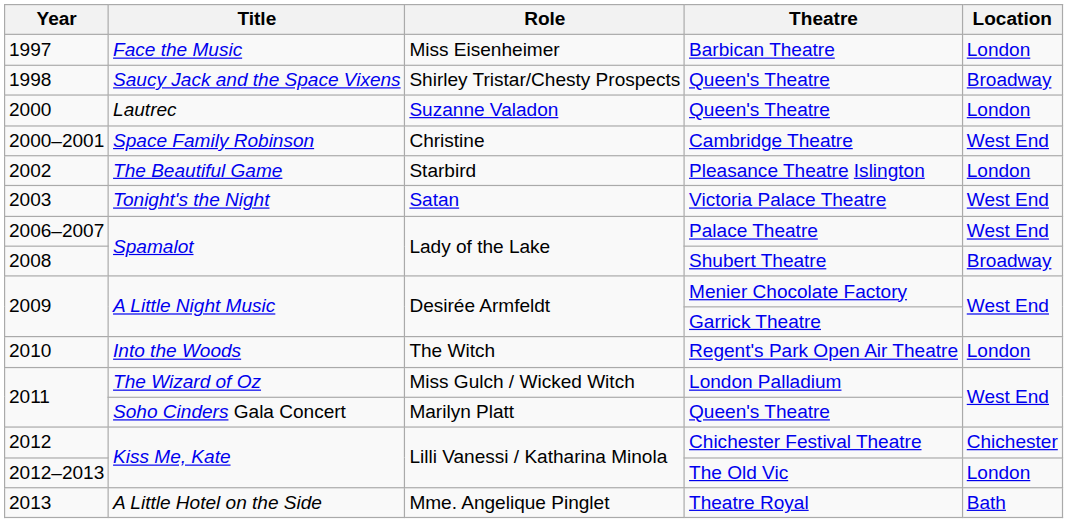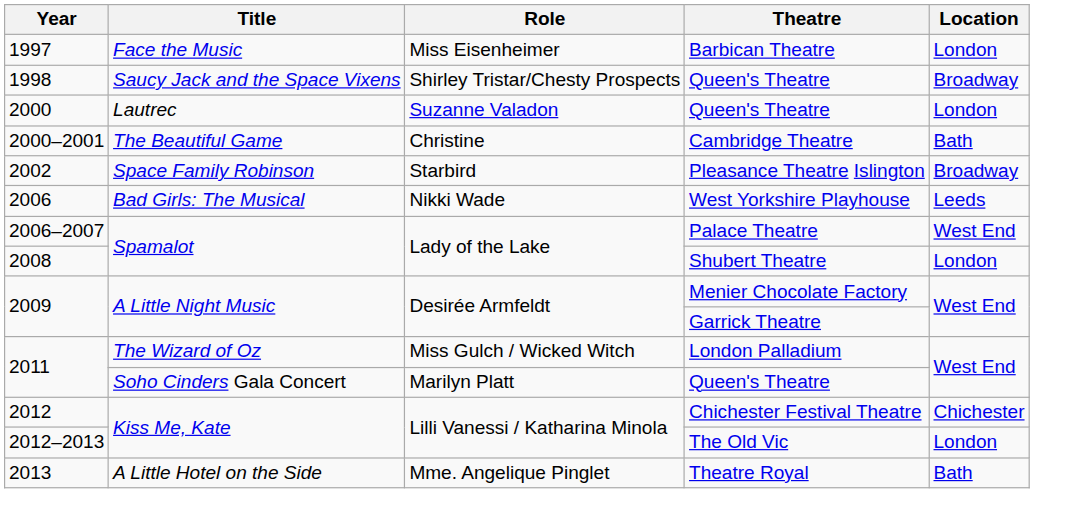 <table class="wikitable sortable">
 <tr>
 <th>Year</th>
 <th>Title</th>
 <th>Role</th>
 <th>Theatre</th>
 <th>Location</th>
 </tr>
 <tr>
 <td>1997</td>
 <td><em><a href='#'>Face the Music</a></em></td>
 <td>Miss Eisenheimer</td>
 <td><a href='#'>Barbican Theatre</a></td>
 <td><a href='#'>London</a></td>
 </tr>
 <tr>
 <td>1998</td>
 <td><em><a href='#'>Saucy Jack and the Space Vixens</a></em></td>
 <td>Shirley Tristar/Chesty Prospects</td>
 <td><a href='#'>Queen's Theatre</a></td>
 <td><a href='#'>Broadway</a></td>
 </tr>
 <tr>
 <td>2000</td>
 <td><em>Lautrec</em></td>
 <td><a href='#'>Suzanne Valadon</a></td>
 <td><a href='#'>Queen's Theatre</a></td>
 <td><a href='#'>London</a></td>
 </tr>
 <tr>
 <td>2000–2001</td>
-<td><em><a href='#'>Space Family Robinson</a></em></td>
+<td><em><a href='#'>The Beautiful Game</a></em></td>
 <td>Christine</td>
 <td><a href='#'>Cambridge Theatre</a></td>
-<td><a href='#'>West End</a></td>
+<td><a href='#'>Bath</a></td>
 </tr>
 <tr>
 <td>2002</td>
-<td><em><a href='#'>The Beautiful Game</a></em></td>
+<td><em><a href='#'>Space Family Robinson</a></em></td>
 <td>Starbird</td>
 <td><a href='#'>Pleasance Theatre</a> <a href='#'>Islington</a></td>
-<td><a href='#'>London</a></td>
+<td><a href='#'>Broadway</a></td>
 </tr>
 <tr>
-<td>2003</td>
-<td><em><a href='#'>Tonight's the Night</a></em></td>
-<td><a href='#'>Satan</a></td>
-<td><a href='#'>Victoria Palace Theatre</a></td>
-<td><a href='#'>West End</a></td>
+<td>2006</td>
+<td><em><a href='#'>Bad Girls: The Musical</a></em></td>
+<td>Nikki Wade</td>
+<td><a href='#'>West Yorkshire Playhouse</a></td>
+<td><a href='#'>Leeds</a></td>
 </tr>
 <tr>
 <td>2006–2007</td>
 <td rowspan="2"><em><a href='#'>Spamalot</a></em></td>
 <td rowspan="2">Lady of the Lake</td>
 <td><a href='#'>Palace Theatre</a></td>
 <td><a href='#'>West End</a></td>
 </tr>
 <tr>
 <td>2008</td>
 <td><a href='#'>Shubert Theatre</a></td>
-<td><a href='#'>Broadway</a></td>
+<td><a href='#'>London</a></td>
 </tr>
 <tr>
 <td rowspan="2">2009</td>
 <td rowspan="2"><em><a href='#'>A Little Night Music</a></em></td>
 <td rowspan="2">Desirée Armfeldt</td>
 <td><a href='#'>Menier Chocolate Factory</a></td>
 <td rowspan="2"><a href='#'>West End</a></td>
 </tr>
 <tr>
 <td><a href='#'>Garrick Theatre</a></td>
-</tr>
-<tr>
-<td>2010</td>
-<td><em><a href='#'>Into the Woods</a></em></td>
-<td>The Witch</td>
-<td><a href='#'>Regent's Park Open Air Theatre</a></td>
-<td><a href='#'>London</a></td>
 </tr>
 <tr>
 <td rowspan="2">2011</td>
 <td><em><a href='#'>The Wizard of Oz</a></em></td>
 <td>Miss Gulch / Wicked Witch</td>
 <td><a href='#'>London Palladium</a></td>
 <td rowspan="2"><a href='#'>West End</a></td>
 </tr>
 <tr>
 <td><em><a href='#'>Soho Cinders</a></em> Gala Concert</td>
 <td>Marilyn Platt</td>
 <td><a href='#'>Queen's Theatre</a></td>
 </tr>
 <tr>
 <td>2012</td>
 <td rowspan="2"><em><a href='#'>Kiss Me, Kate</a></em></td>
 <td rowspan="2">Lilli Vanessi / Katharina Minola</td>
 <td><a href='#'>Chichester Festival Theatre</a></td>
 <td><a href='#'>Chichester</a></td>
 </tr>
 <tr>
 <td>2012–2013</td>
 <td><a href='#'>The Old Vic</a></td>
 <td><a href='#'>London</a></td>
 </tr>
 <tr>
 <td>2013</td>
 <td><em>A Little Hotel on the Side</em></td>
 <td>Mme. Angelique Pinglet</td>
 <td><a href='#'>Theatre Royal</a></td>
 <td><a href='#'>Bath</a></td>
 </tr>
 </table>
